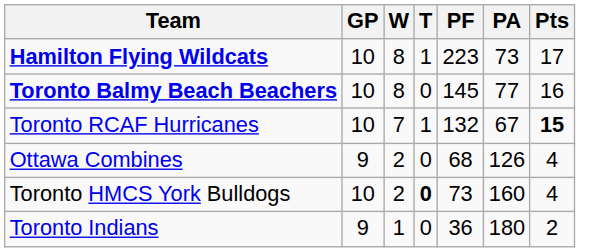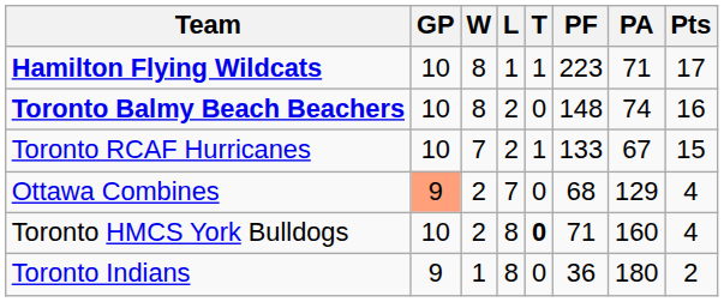 <table class="wikitable">
 <tr>
 <th>Team</th>
 <th>GP</th>
 <th>W</th>
+<th>L</th>
 <th>T</th>
 <th>PF</th>
 <th>PA</th>
 <th>Pts</th>
 </tr>
 <tr align="center">
 <td align="left"><strong><a href='#'>Hamilton Flying Wildcats</a></strong></td>
 <td>10</td>
 <td>8</td>
 <td>1</td>
+<td>1</td>
 <td>223</td>
-<td>73</td>
+<td>71</td>
 <td>17</td>
 </tr>
 <tr align="center">
 <td align="left"><strong><a href='#'>Toronto Balmy Beach Beachers</a></strong></td>
 <td>10</td>
 <td>8</td>
+<td>2</td>
 <td>0</td>
-<td>145</td>
-<td>77</td>
+<td>148</td>
+<td>74</td>
 <td>16</td>
 </tr>
 <tr align="center">
 <td align="left"><a href='#'>Toronto RCAF Hurricanes</a></td>
 <td>10</td>
 <td>7</td>
+<td>2</td>
 <td>1</td>
-<td>132</td>
+<td>133</td>
 <td>67</td>
-<td><strong>15</strong></td>
+<td>15</td>
 </tr>
 <tr align="center">
 <td align="left"><a href='#'>Ottawa Combines</a></td>
-<td>9</td>
+<td style="background: lightsalmon;">9</td>
 <td>2</td>
+<td>7</td>
 <td>0</td>
 <td>68</td>
-<td>126</td>
+<td>129</td>
 <td>4</td>
 </tr>
 <tr align="center">
 <td align="left">Toronto <a href='#'>HMCS York</a> Bulldogs</td>
 <td>10</td>
 <td>2</td>
+<td>8</td>
 <td><strong>0</strong></td>
-<td>73</td>
+<td>71</td>
 <td>160</td>
 <td>4</td>
 </tr>
 <tr align="center">
 <td align="left"><a href='#'>Toronto Indians</a></td>
 <td>9</td>
 <td>1</td>
+<td>8</td>
 <td>0</td>
 <td>36</td>
 <td>180</td>
 <td>2</td>
 </tr>
 </table>
